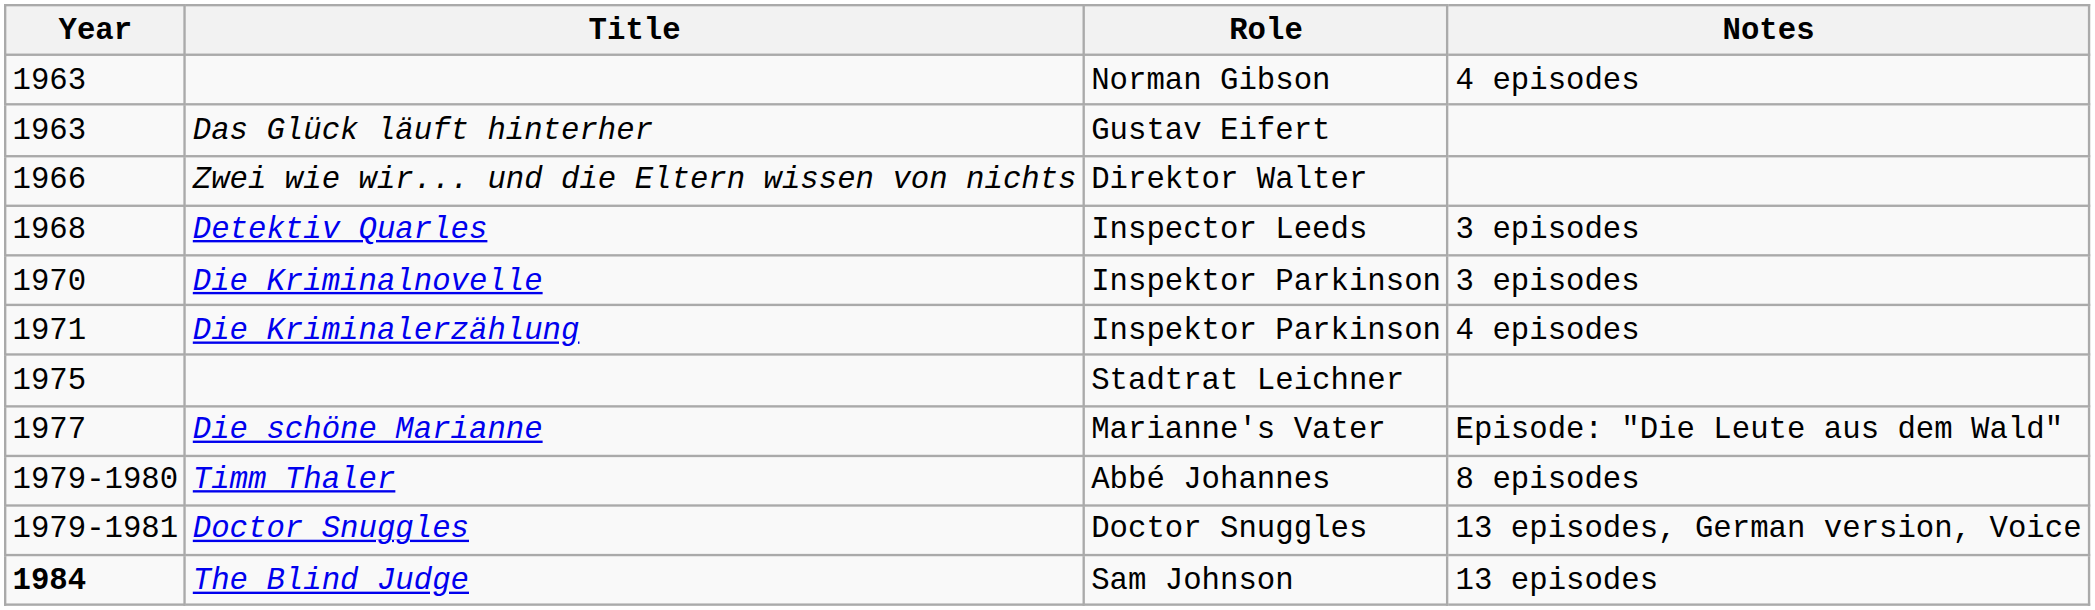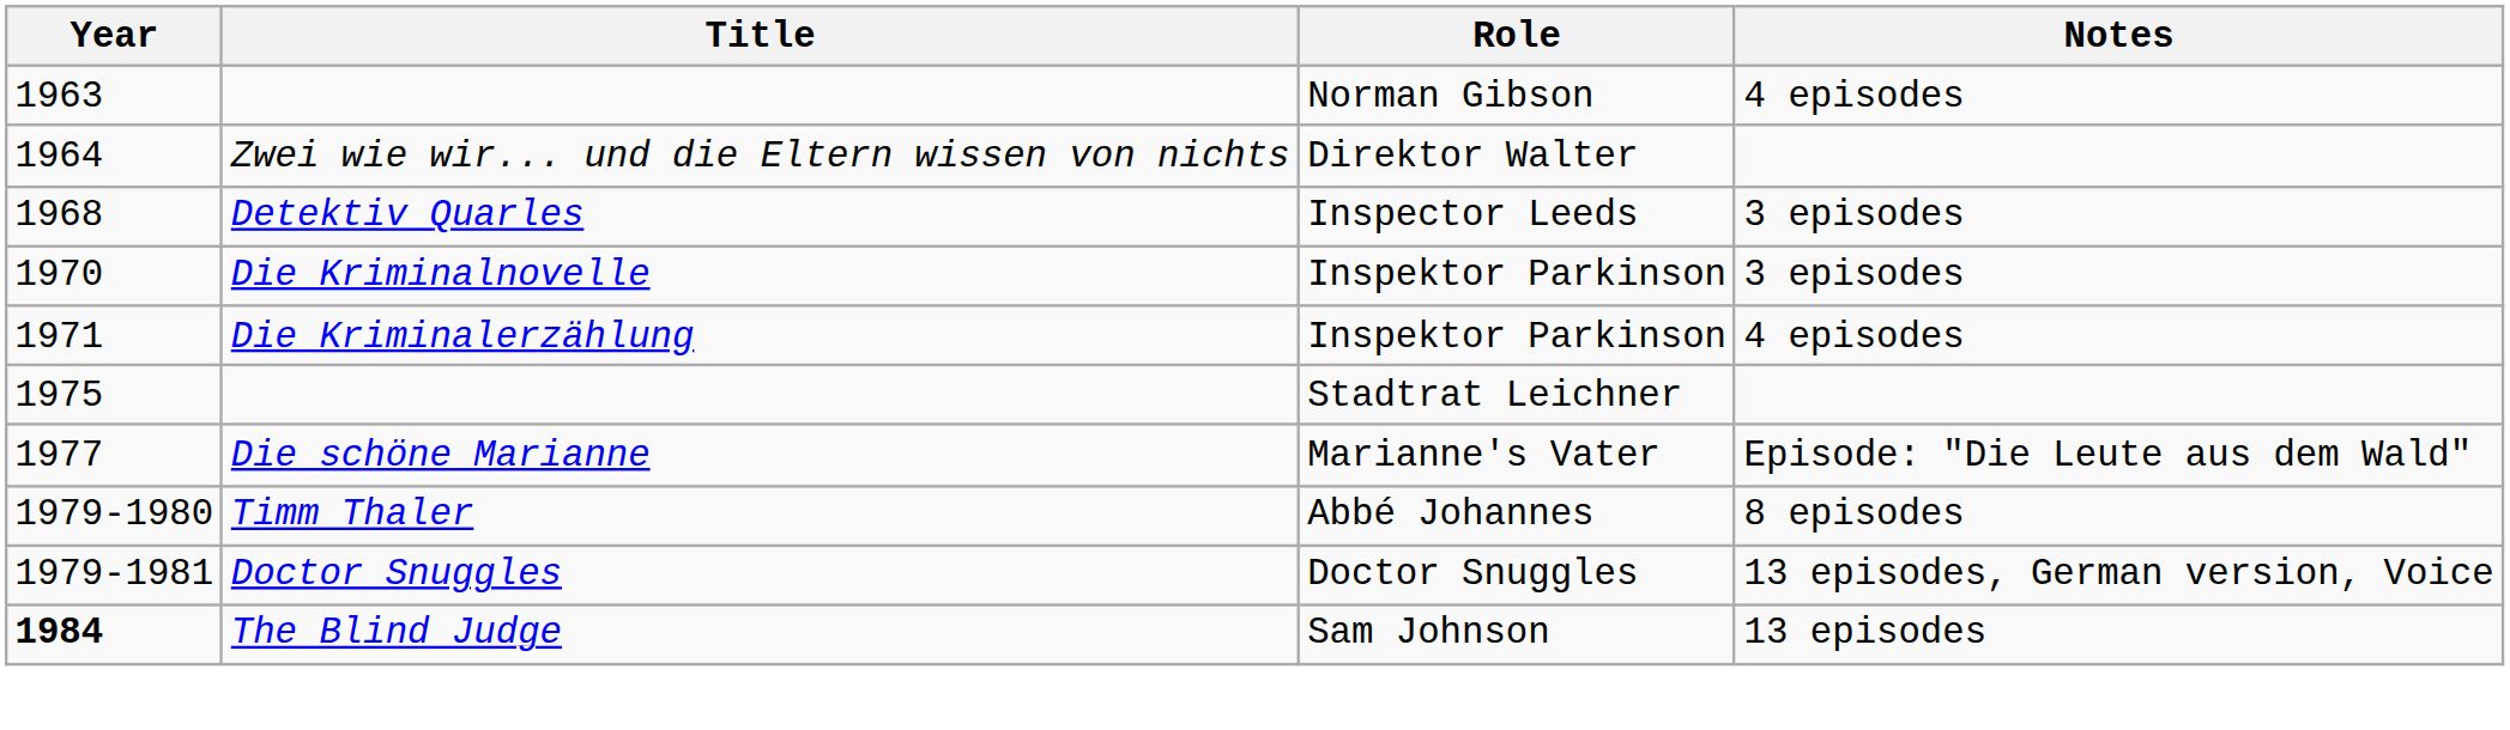 <table class="wikitable">
 <tr>
 <th>Year</th>
 <th>Title</th>
 <th>Role</th>
 <th>Notes</th>
 </tr>
 <tr>
 <td>1963</td>
 <td><em></em></td>
 <td>Norman Gibson</td>
 <td>4 episodes</td>
 </tr>
 <tr>
-<td>1963</td>
-<td><em>Das Glück läuft hinterher</em></td>
-<td>Gustav Eifert</td>
-<td></td>
-</tr>
-<tr>
-<td>1966</td>
+<td>1964</td>
 <td><em>Zwei wie wir... und die Eltern wissen von nichts</em></td>
 <td>Direktor Walter</td>
 <td></td>
 </tr>
 <tr>
 <td>1968</td>
 <td><em><a href='#'>Detektiv Quarles</a></em></td>
 <td>Inspector Leeds</td>
 <td>3 episodes</td>
 </tr>
 <tr>
 <td>1970</td>
 <td><em><a href='#'>Die Kriminalnovelle</a></em></td>
 <td>Inspektor Parkinson</td>
 <td>3 episodes</td>
 </tr>
 <tr>
 <td>1971</td>
 <td><em><a href='#'>Die Kriminalerzählung</a></em></td>
 <td>Inspektor Parkinson</td>
 <td>4 episodes</td>
 </tr>
 <tr>
 <td>1975</td>
 <td><em></em></td>
 <td>Stadtrat Leichner</td>
 <td></td>
 </tr>
 <tr>
 <td>1977</td>
 <td><em><a href='#'>Die schöne Marianne</a></em></td>
 <td>Marianne's Vater</td>
 <td>Episode: "Die Leute aus dem Wald"</td>
 </tr>
 <tr>
 <td>1979-1980</td>
 <td><em><a href='#'>Timm Thaler</a></em></td>
 <td>Abbé Johannes</td>
 <td>8 episodes</td>
 </tr>
 <tr>
 <td>1979-1981</td>
 <td><em><a href='#'>Doctor Snuggles</a></em></td>
 <td>Doctor Snuggles</td>
 <td>13 episodes, German version, Voice</td>
 </tr>
 <tr>
 <td><strong>1984</strong></td>
 <td><em><a href='#'>The Blind Judge</a></em></td>
 <td>Sam Johnson</td>
 <td>13 episodes</td>
 </tr>
 </table>
